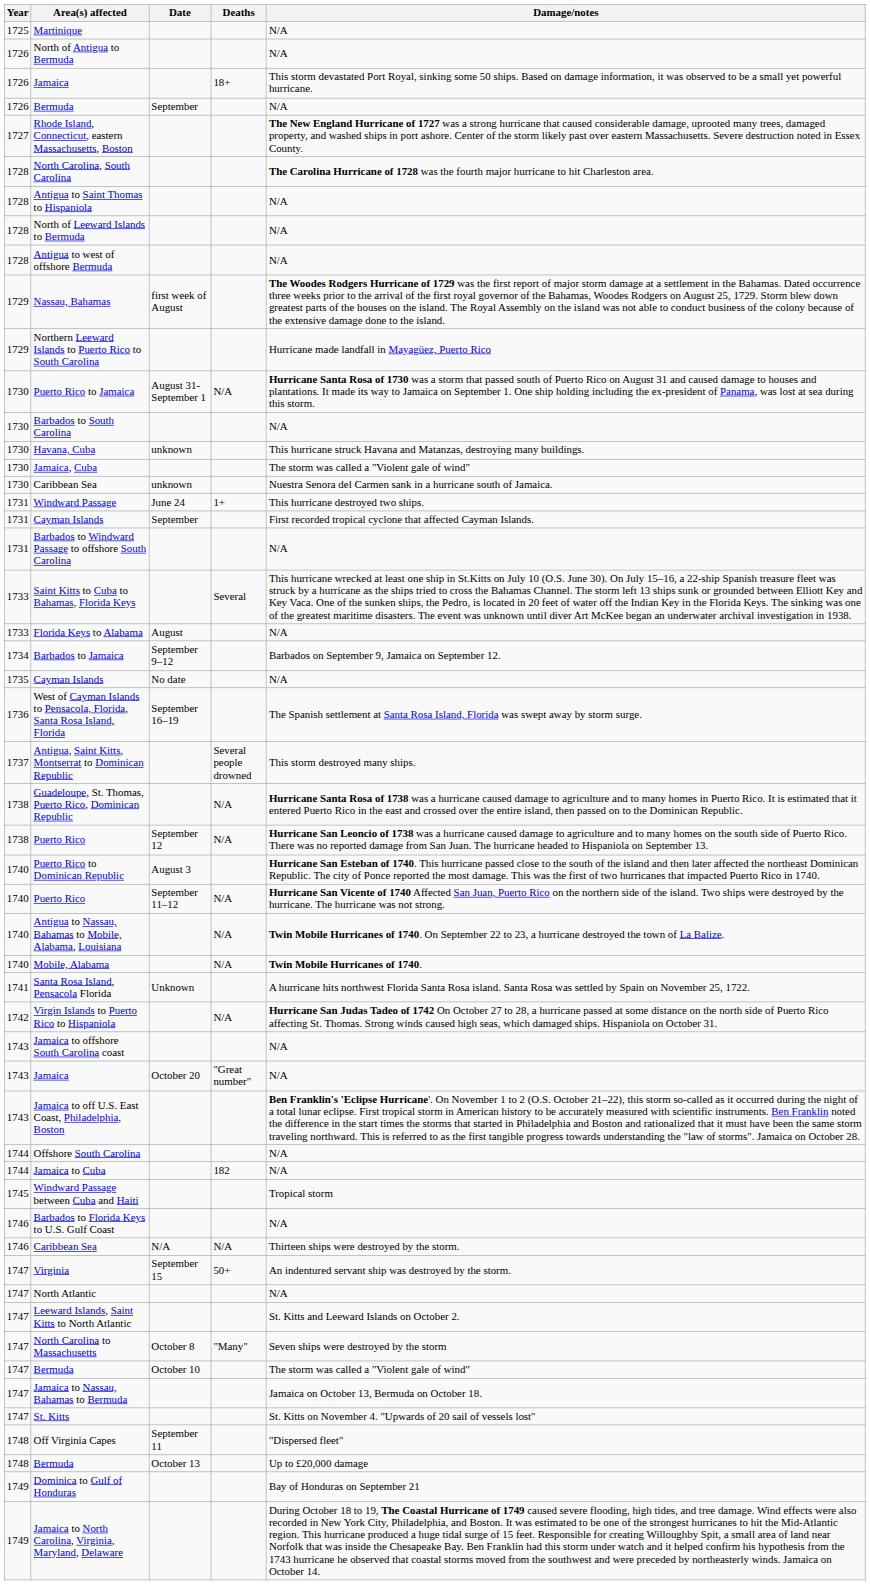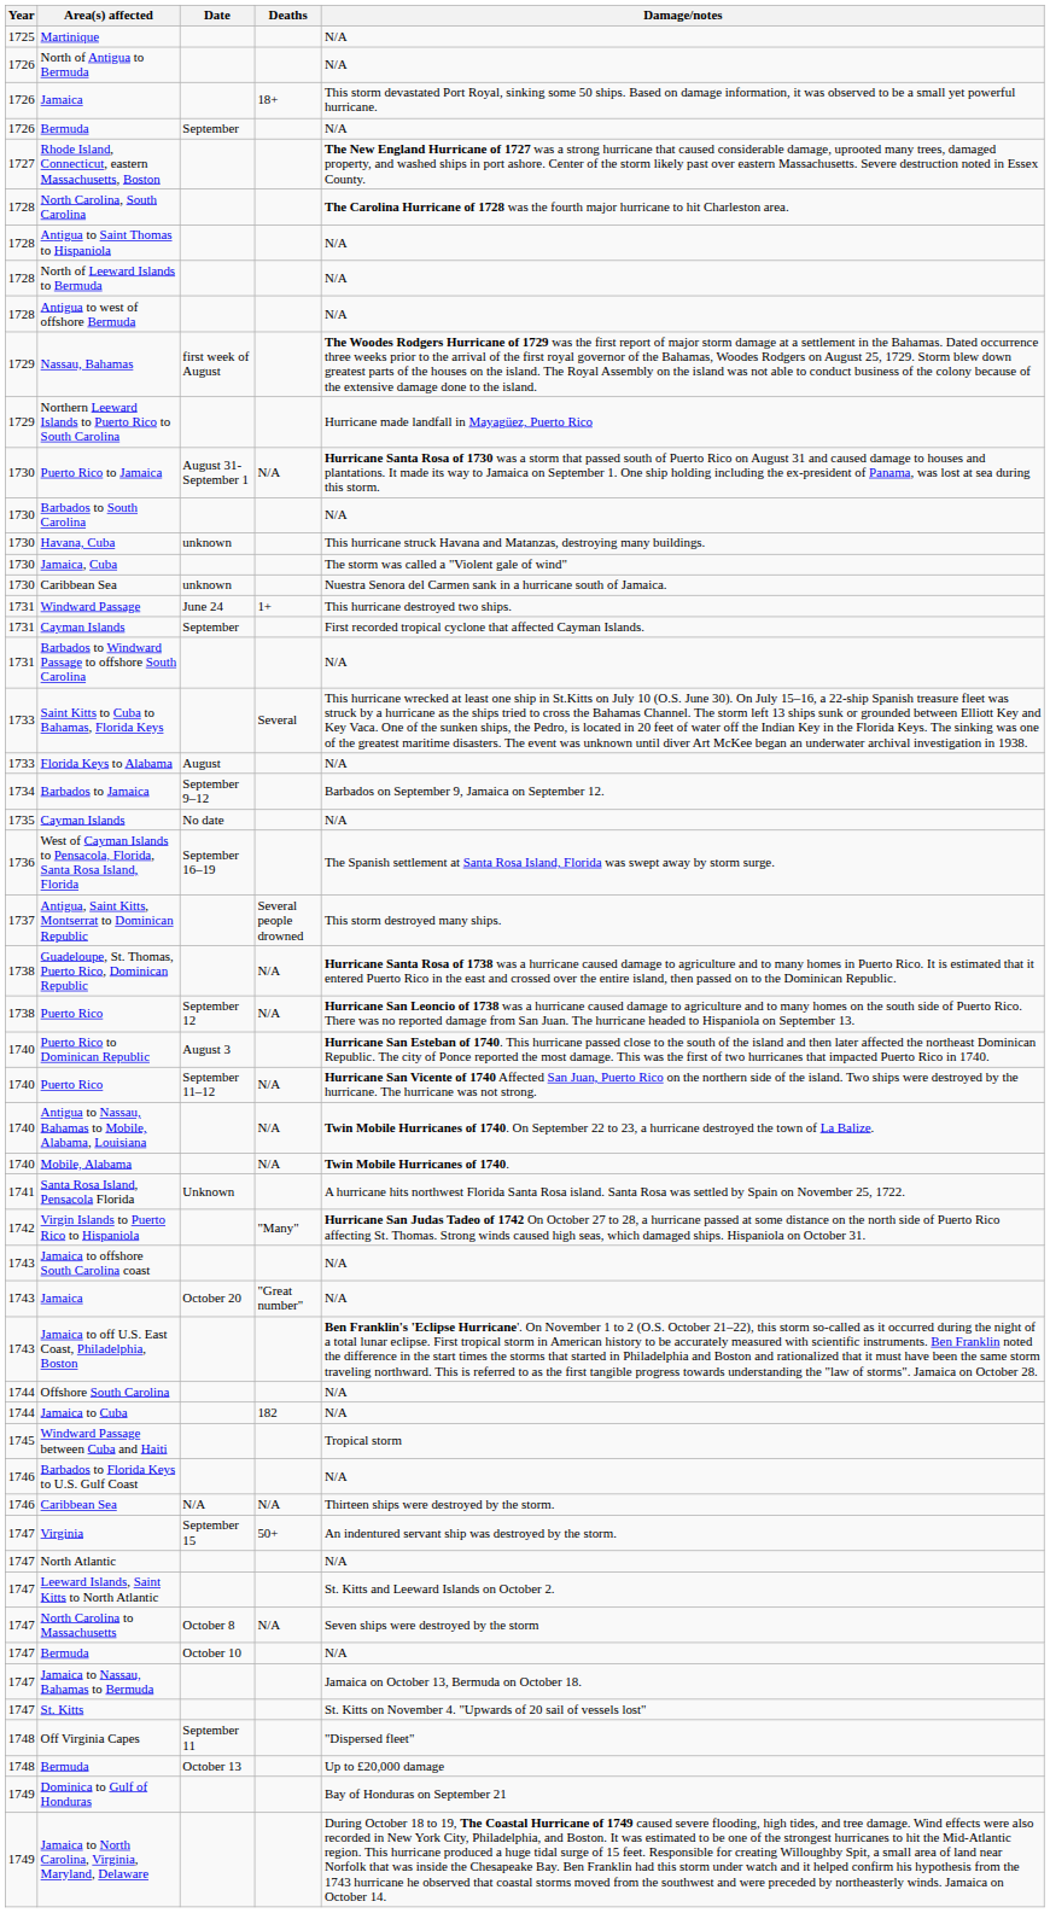 <table class="wikitable" style="width:80%;">
 <tr>
 <th>Year</th>
 <th>Area(s) affected</th>
 <th>Date</th>
 <th>Deaths</th>
 <th>Damage/notes</th>
 </tr>
 <tr>
 <td>1725</td>
 <td><a href='#'>Martinique</a></td>
 <td></td>
 <td></td>
 <td>N/A </td>
 </tr>
 <tr>
 <td>1726</td>
 <td>North of <a href='#'>Antigua</a> to <a href='#'>Bermuda</a></td>
 <td></td>
 <td></td>
 <td>N/A </td>
 </tr>
 <tr>
 <td>1726</td>
 <td><a href='#'>Jamaica</a></td>
 <td></td>
 <td>18+</td>
 <td>This storm devastated Port Royal, sinking some 50 ships. Based on damage information, it was observed to be a small yet powerful hurricane.</td>
 </tr>
 <tr>
 <td>1726</td>
 <td><a href='#'>Bermuda</a></td>
 <td>September</td>
 <td></td>
 <td>N/A </td>
 </tr>
 <tr>
 <td>1727</td>
 <td><a href='#'>Rhode Island</a>, <a href='#'>Connecticut</a>, eastern <a href='#'>Massachusetts</a>, <a href='#'>Boston</a></td>
 <td></td>
 <td></td>
 <td><strong>The New England Hurricane of 1727</strong> was a strong hurricane that caused considerable damage, uprooted many trees, damaged property, and washed ships in port ashore. Center of the storm likely past over eastern Massachusetts. Severe destruction noted in Essex County.</td>
 </tr>
 <tr>
 <td>1728</td>
 <td><a href='#'>North Carolina</a>, <a href='#'>South Carolina</a></td>
 <td></td>
 <td></td>
 <td><strong>The Carolina Hurricane of 1728</strong> was the fourth major hurricane to hit Charleston area.</td>
 </tr>
 <tr>
 <td>1728</td>
 <td><a href='#'>Antigua</a> to <a href='#'>Saint Thomas</a> to <a href='#'>Hispaniola</a></td>
 <td></td>
 <td></td>
 <td>N/A </td>
 </tr>
 <tr>
 <td>1728</td>
 <td>North of <a href='#'>Leeward Islands</a> to <a href='#'>Bermuda</a></td>
 <td></td>
 <td></td>
 <td>N/A </td>
 </tr>
 <tr>
 <td>1728</td>
 <td><a href='#'>Antigua</a> to west of offshore <a href='#'>Bermuda</a></td>
 <td></td>
 <td></td>
 <td>N/A </td>
 </tr>
 <tr>
 <td>1729</td>
 <td><a href='#'>Nassau, Bahamas</a></td>
 <td>first week of August</td>
 <td></td>
 <td><strong>The Woodes Rodgers Hurricane of 1729</strong> was the first report of major storm damage at a settlement in the Bahamas. Dated occurrence three weeks prior to the arrival of the first royal governor of the Bahamas, Woodes Rodgers on August 25, 1729. Storm blew down greatest parts of the houses on the island. The Royal Assembly on the island was not able to conduct business of the colony because of the extensive damage done to the island.</td>
 </tr>
 <tr>
 <td>1729</td>
 <td>Northern <a href='#'>Leeward Islands</a> to <a href='#'>Puerto Rico</a> to <a href='#'>South Carolina</a></td>
 <td></td>
 <td></td>
 <td>Hurricane made landfall in <a href='#'>Mayagüez, Puerto Rico</a></td>
 </tr>
 <tr>
 <td>1730</td>
 <td><a href='#'>Puerto Rico</a> to <a href='#'>Jamaica</a></td>
 <td>August 31-September 1</td>
 <td>N/A</td>
 <td><strong>Hurricane Santa Rosa of 1730</strong> was a storm that passed south of Puerto Rico on August 31 and caused damage to houses and plantations. It made its way to Jamaica on September 1. One ship holding including the ex-president of <a href='#'>Panama</a>, was lost at sea during this storm.</td>
 </tr>
 <tr>
 <td>1730</td>
 <td><a href='#'>Barbados</a> to <a href='#'>South Carolina</a></td>
 <td></td>
 <td></td>
 <td>N/A </td>
 </tr>
 <tr>
 <td>1730</td>
 <td><a href='#'>Havana, Cuba</a></td>
 <td>unknown</td>
 <td></td>
 <td>This hurricane struck Havana and Matanzas, destroying many buildings.</td>
 </tr>
 <tr>
 <td>1730</td>
 <td><a href='#'>Jamaica</a>, <a href='#'>Cuba</a></td>
 <td></td>
 <td></td>
 <td>The storm was called a "Violent gale of wind"</td>
 </tr>
 <tr>
 <td>1730</td>
 <td>Caribbean Sea</td>
 <td>unknown</td>
 <td></td>
 <td>Nuestra Senora del Carmen sank in a hurricane south of Jamaica.</td>
 </tr>
 <tr>
 <td>1731</td>
 <td><a href='#'>Windward Passage</a></td>
 <td>June 24</td>
 <td>1+</td>
 <td>This hurricane destroyed two ships.</td>
 </tr>
 <tr>
 <td>1731</td>
 <td><a href='#'>Cayman Islands</a></td>
 <td>September</td>
 <td></td>
 <td>First recorded tropical cyclone that affected Cayman Islands.</td>
 </tr>
 <tr>
 <td>1731</td>
 <td><a href='#'>Barbados</a> to <a href='#'>Windward Passage</a> to offshore <a href='#'>South Carolina</a></td>
 <td></td>
 <td></td>
 <td>N/A </td>
 </tr>
 <tr>
 <td>1733</td>
 <td><a href='#'>Saint Kitts</a> to <a href='#'>Cuba</a> to <a href='#'>Bahamas</a>, <a href='#'>Florida Keys</a></td>
 <td></td>
 <td>Several</td>
 <td>This hurricane wrecked at least one ship in St.Kitts on July 10 (O.S. June 30). On July 15–16, a 22-ship Spanish treasure fleet was struck by a hurricane as the ships tried to cross the Bahamas Channel. The storm left 13 ships sunk or grounded between Elliott Key and Key Vaca. One of the sunken ships, the Pedro, is located in 20 feet of water off the Indian Key in the Florida Keys. The sinking was one of the greatest maritime disasters. The event was unknown until diver Art McKee began an underwater archival investigation in 1938.</td>
 </tr>
 <tr>
 <td>1733</td>
 <td><a href='#'>Florida Keys</a> to <a href='#'>Alabama</a></td>
 <td>August</td>
 <td></td>
 <td>N/A </td>
 </tr>
 <tr>
 <td>1734</td>
 <td><a href='#'>Barbados</a> to <a href='#'>Jamaica</a></td>
 <td>September 9–12</td>
 <td></td>
 <td>Barbados on September 9, Jamaica on September 12.</td>
 </tr>
 <tr>
 <td>1735</td>
 <td><a href='#'>Cayman Islands</a></td>
 <td>No date</td>
 <td></td>
 <td>N/A </td>
 </tr>
 <tr>
 <td>1736</td>
 <td>West of <a href='#'>Cayman Islands</a> to <a href='#'>Pensacola, Florida</a>, <a href='#'>Santa Rosa Island, Florida</a></td>
 <td>September 16–19</td>
 <td></td>
 <td>The Spanish settlement at <a href='#'>Santa Rosa Island, Florida</a> was swept away by storm surge.</td>
 </tr>
 <tr>
 <td>1737</td>
 <td><a href='#'>Antigua</a>, <a href='#'>Saint Kitts</a>, <a href='#'>Montserrat</a> to <a href='#'>Dominican Republic</a></td>
 <td></td>
 <td>Several people drowned</td>
 <td>This storm destroyed many ships.</td>
 </tr>
 <tr>
 <td>1738</td>
 <td><a href='#'>Guadeloupe</a>, St. Thomas, <a href='#'>Puerto Rico</a>, <a href='#'>Dominican Republic</a></td>
 <td></td>
 <td>N/A</td>
 <td><strong>Hurricane Santa Rosa of 1738</strong> was a hurricane caused damage to agriculture and to many homes in Puerto Rico. It is estimated that it entered Puerto Rico in the east and crossed over the entire island, then passed on to the Dominican Republic.</td>
 </tr>
 <tr>
 <td>1738</td>
 <td><a href='#'>Puerto Rico</a></td>
 <td>September 12</td>
 <td>N/A</td>
 <td><strong>Hurricane San Leoncio of 1738</strong> was a hurricane caused damage to agriculture and to many homes on the south side of Puerto Rico. There was no reported damage from San Juan. The hurricane headed to Hispaniola on September 13.</td>
 </tr>
 <tr>
 <td>1740</td>
 <td><a href='#'>Puerto Rico</a> to <a href='#'>Dominican Republic</a></td>
 <td>August 3</td>
 <td></td>
 <td><strong>Hurricane San Esteban of 1740</strong>. This hurricane passed close to the south of the island and then later affected the northeast Dominican Republic. The city of Ponce reported the most damage. This was the first of two hurricanes that impacted Puerto Rico in 1740.</td>
 </tr>
 <tr>
 <td>1740</td>
 <td><a href='#'>Puerto Rico</a></td>
 <td>September 11–12</td>
 <td>N/A</td>
 <td><strong>Hurricane San Vicente of 1740</strong> Affected <a href='#'>San Juan, Puerto Rico</a> on the northern side of the island. Two ships were destroyed by the hurricane. The hurricane was not strong.</td>
 </tr>
 <tr>
 <td>1740</td>
 <td><a href='#'>Antigua</a> to <a href='#'>Nassau, Bahamas</a> to <a href='#'>Mobile, Alabama</a>, <a href='#'>Louisiana</a></td>
 <td></td>
 <td>N/A</td>
 <td><strong>Twin Mobile Hurricanes of 1740</strong>. On September 22 to 23, a hurricane destroyed the town of <a href='#'>La Balize</a>.</td>
 </tr>
 <tr>
 <td>1740</td>
 <td><a href='#'>Mobile, Alabama</a></td>
 <td></td>
 <td>N/A</td>
 <td><strong>Twin Mobile Hurricanes of 1740</strong>.</td>
 </tr>
 <tr>
 <td>1741</td>
 <td><a href='#'>Santa Rosa Island</a>, <a href='#'>Pensacola</a> Florida</td>
 <td>Unknown</td>
 <td></td>
 <td>A hurricane hits northwest Florida Santa Rosa island. Santa Rosa was settled by Spain on November 25, 1722.</td>
 </tr>
 <tr>
 <td>1742</td>
 <td><a href='#'>Virgin Islands</a> to <a href='#'>Puerto Rico</a> to <a href='#'>Hispaniola</a></td>
 <td></td>
-<td>N/A</td>
+<td>"Many"</td>
 <td><strong>Hurricane San Judas Tadeo of 1742</strong> On October 27 to 28, a hurricane passed at some distance on the north side of Puerto Rico affecting St. Thomas. Strong winds caused high seas, which damaged ships. Hispaniola on October 31.</td>
 </tr>
 <tr>
 <td>1743</td>
 <td><a href='#'>Jamaica</a> to offshore <a href='#'>South Carolina</a> coast</td>
 <td></td>
 <td></td>
 <td>N/A </td>
 </tr>
 <tr>
 <td>1743</td>
 <td><a href='#'>Jamaica</a></td>
 <td>October 20</td>
 <td>"Great number"</td>
 <td>N/A</td>
 </tr>
 <tr>
 <td>1743</td>
 <td><a href='#'>Jamaica</a> to off U.S. East Coast, <a href='#'>Philadelphia</a>, <a href='#'>Boston</a></td>
 <td></td>
 <td></td>
 <td><strong>Ben Franklin's 'Eclipse Hurricane</strong>'. On November 1 to 2 (O.S. October 21–22), this storm so-called as it occurred during the night of a total lunar eclipse. First tropical storm in American history to be accurately measured with scientific instruments. <a href='#'>Ben Franklin</a> noted the difference in the start times the storms that started in Philadelphia and Boston and rationalized that it must have been the same storm traveling northward. This is referred to as the first tangible progress towards understanding the "law of storms". Jamaica on October 28.</td>
 </tr>
 <tr>
 <td>1744</td>
 <td>Offshore <a href='#'>South Carolina</a></td>
 <td></td>
 <td></td>
 <td>N/A </td>
 </tr>
 <tr>
 <td>1744</td>
 <td><a href='#'>Jamaica</a> to <a href='#'>Cuba</a></td>
 <td></td>
 <td>182</td>
 <td>N/A </td>
 </tr>
 <tr>
 <td>1745</td>
 <td><a href='#'>Windward Passage</a> between <a href='#'>Cuba</a> and <a href='#'>Haiti</a></td>
 <td></td>
 <td></td>
 <td>Tropical storm </td>
 </tr>
 <tr>
 <td>1746</td>
 <td><a href='#'>Barbados</a> to <a href='#'>Florida Keys</a> to U.S. Gulf Coast</td>
 <td></td>
 <td></td>
 <td>N/A </td>
 </tr>
 <tr>
 <td>1746</td>
 <td><a href='#'>Caribbean Sea</a></td>
 <td>N/A</td>
 <td>N/A</td>
 <td>Thirteen ships were destroyed by the storm.</td>
 </tr>
 <tr>
 <td>1747</td>
 <td><a href='#'>Virginia</a></td>
 <td>September 15</td>
 <td>50+</td>
 <td>An indentured servant ship was destroyed by the storm.</td>
 </tr>
 <tr>
 <td>1747</td>
 <td>North Atlantic</td>
 <td></td>
 <td></td>
 <td>N/A </td>
 </tr>
 <tr>
 <td>1747</td>
 <td><a href='#'>Leeward Islands</a>, <a href='#'>Saint Kitts</a> to North Atlantic</td>
 <td></td>
 <td></td>
 <td>St. Kitts and Leeward Islands on October 2.</td>
 </tr>
 <tr>
 <td>1747</td>
 <td><a href='#'>North Carolina</a> to <a href='#'>Massachusetts</a></td>
 <td>October 8</td>
-<td>"Many"</td>
+<td>N/A</td>
 <td>Seven ships were destroyed by the storm</td>
 </tr>
 <tr>
 <td>1747</td>
 <td><a href='#'>Bermuda</a></td>
 <td>October 10</td>
 <td></td>
-<td>The storm was called a "Violent gale of wind"</td>
+<td>N/A </td>
 </tr>
 <tr>
 <td>1747</td>
 <td><a href='#'>Jamaica</a> to <a href='#'>Nassau, Bahamas</a> to <a href='#'>Bermuda</a></td>
 <td></td>
 <td></td>
 <td>Jamaica on October 13, Bermuda on October 18.</td>
 </tr>
 <tr>
 <td>1747</td>
 <td><a href='#'>St. Kitts</a></td>
 <td></td>
 <td></td>
 <td>St. Kitts on November 4. "Upwards of 20 sail of vessels lost" </td>
 </tr>
 <tr>
 <td>1748</td>
 <td>Off Virginia Capes</td>
 <td>September 11</td>
 <td></td>
 <td>"Dispersed fleet"</td>
 </tr>
 <tr>
 <td>1748</td>
 <td><a href='#'>Bermuda</a></td>
 <td>October 13</td>
 <td></td>
 <td>Up to £20,000 damage</td>
 </tr>
 <tr>
 <td>1749</td>
 <td><a href='#'>Dominica</a> to <a href='#'>Gulf of Honduras</a></td>
 <td></td>
 <td></td>
 <td>Bay of Honduras on September 21 </td>
 </tr>
 <tr>
 <td>1749</td>
 <td><a href='#'>Jamaica</a> to <a href='#'>North Carolina</a>, <a href='#'>Virginia</a>, <a href='#'>Maryland</a>, <a href='#'>Delaware</a></td>
 <td></td>
 <td></td>
 <td>During October 18 to 19, <strong>The Coastal Hurricane of 1749</strong> caused severe flooding, high tides, and tree damage. Wind effects were also recorded in New York City, Philadelphia, and Boston. It was estimated to be one of the strongest hurricanes to hit the Mid-Atlantic region. This hurricane produced a huge tidal surge of 15 feet. Responsible for creating Willoughby Spit, a small area of land near Norfolk that was inside the Chesapeake Bay. Ben Franklin had this storm under watch and it helped confirm his hypothesis from the 1743 hurricane he observed that coastal storms moved from the southwest and were preceded by northeasterly winds. Jamaica on October 14.</td>
 </tr>
 </table>
